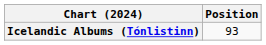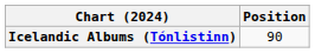 <table class="wikitable plainrowheaders" style="text-align:center;">
 <tr>
 <th scope="column">Chart (2024)</th>
 <th scope="column">Position</th>
 </tr>
 <tr>
 <th scope="row">Icelandic Albums (<a href='#'>Tónlistinn</a>)</th>
-<td>93</td>
+<td>90</td>
 </tr>
 </table>
